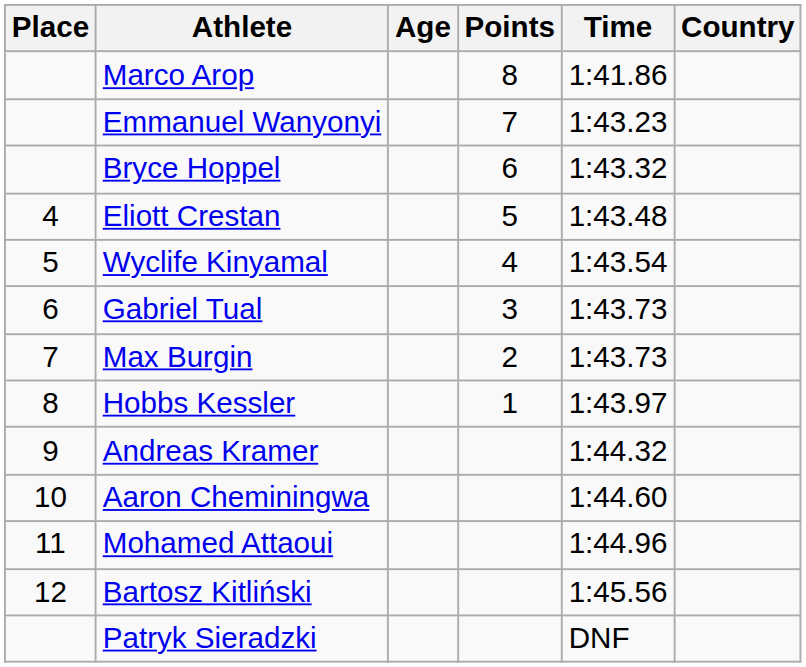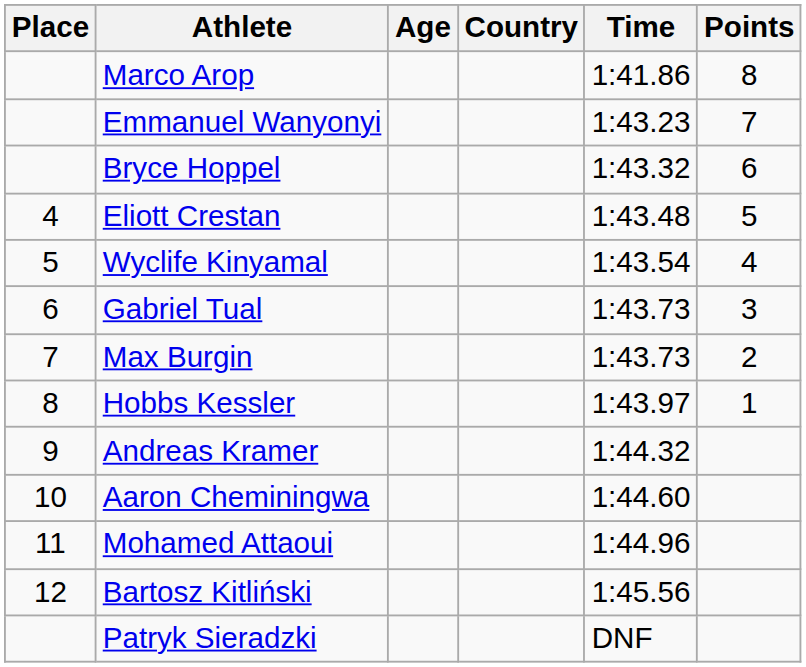 <table class="wikitable mw-datatable sortable">
 <tr>
 <th>Place</th>
 <th>Athlete</th>
 <th>Age</th>
+<th>Country</th>
+<th>Time</th>
 <th>Points</th>
-<th>Time</th>
-<th>Country</th>
 </tr>
 <tr>
 <td align=center></td>
 <td><a href='#'>Marco Arop</a></td>
 <td></td>
+<td></td>
+<td>1:41.86</td>
 <td align=center>8</td>
-<td>1:41.86</td>
-<td></td>
 </tr>
 <tr>
 <td align=center></td>
 <td><a href='#'>Emmanuel Wanyonyi</a></td>
 <td></td>
+<td></td>
+<td>1:43.23</td>
 <td align=center>7</td>
-<td>1:43.23</td>
-<td></td>
 </tr>
 <tr>
 <td align=center></td>
 <td><a href='#'>Bryce Hoppel</a></td>
 <td></td>
+<td></td>
+<td>1:43.32</td>
 <td align=center>6</td>
-<td>1:43.32</td>
-<td></td>
 </tr>
 <tr>
 <td align=center>4</td>
 <td><a href='#'>Eliott Crestan</a></td>
 <td></td>
+<td></td>
+<td>1:43.48</td>
 <td align=center>5</td>
-<td>1:43.48</td>
-<td></td>
 </tr>
 <tr>
 <td align=center>5</td>
 <td><a href='#'>Wyclife Kinyamal</a></td>
 <td></td>
+<td></td>
+<td>1:43.54</td>
 <td align=center>4</td>
-<td>1:43.54</td>
-<td></td>
 </tr>
 <tr>
 <td align=center>6</td>
 <td><a href='#'>Gabriel Tual</a></td>
 <td></td>
+<td></td>
+<td>1:43.73</td>
 <td align=center>3</td>
-<td>1:43.73</td>
-<td></td>
 </tr>
 <tr>
 <td align=center>7</td>
 <td><a href='#'>Max Burgin</a></td>
 <td></td>
+<td></td>
+<td>1:43.73</td>
 <td align=center>2</td>
-<td>1:43.73</td>
-<td></td>
 </tr>
 <tr>
 <td align=center>8</td>
 <td><a href='#'>Hobbs Kessler</a></td>
 <td></td>
+<td></td>
+<td>1:43.97</td>
 <td align=center>1</td>
-<td>1:43.97</td>
-<td></td>
 </tr>
 <tr>
 <td align=center>9</td>
 <td><a href='#'>Andreas Kramer</a></td>
 <td></td>
+<td></td>
+<td>1:44.32</td>
 <td align=center></td>
-<td>1:44.32</td>
-<td></td>
 </tr>
 <tr>
 <td align=center>10</td>
 <td><a href='#'>Aaron Cheminingwa</a></td>
 <td></td>
+<td></td>
+<td>1:44.60</td>
 <td align=center></td>
-<td>1:44.60</td>
-<td></td>
 </tr>
 <tr>
 <td align=center>11</td>
 <td><a href='#'>Mohamed Attaoui</a></td>
 <td></td>
+<td></td>
+<td>1:44.96</td>
 <td align=center></td>
-<td>1:44.96</td>
-<td></td>
 </tr>
 <tr>
 <td align=center>12</td>
 <td><a href='#'>Bartosz Kitliński</a></td>
 <td></td>
+<td></td>
+<td>1:45.56</td>
 <td align=center></td>
-<td>1:45.56</td>
-<td></td>
 </tr>
 <tr>
 <td align=center></td>
 <td><a href='#'>Patryk Sieradzki</a></td>
 <td></td>
+<td></td>
+<td>DNF</td>
 <td align=center></td>
-<td>DNF</td>
-<td></td>
 </tr>
 </table>
